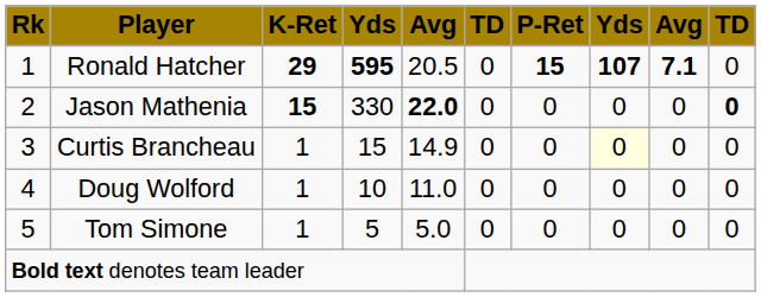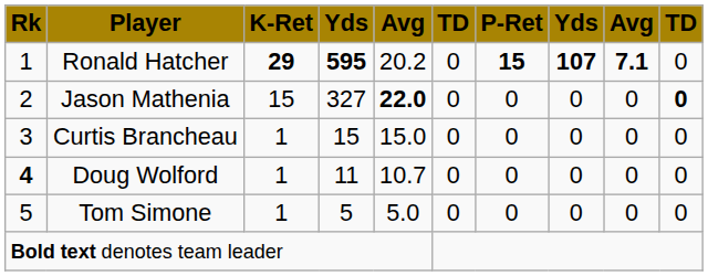 <table class="wikitable" style="width:75%;">
 <tr>
 <th style="background:#A88403;"><span>Rk</span></th>
 <th style="background:#A88403;"><span>Player</span></th>
 <th style="background:#A88403;"><span>K-Ret</span></th>
 <th style="background:#A88403;"><span>Yds</span></th>
 <th style="background:#A88403;"><span>Avg</span></th>
 <th style="background:#A88403;"><span>TD</span></th>
 <th style="background:#A88403;"><span>P-Ret</span></th>
 <th style="background:#A88403;"><span>Yds</span></th>
 <th style="background:#A88403;"><span>Avg</span></th>
 <th style="background:#A88403;"><span>TD</span></th>
 </tr>
 <tr style="text-align:center;">
 <td>1</td>
 <td>Ronald Hatcher</td>
 <td><strong>29</strong></td>
 <td><strong>595</strong></td>
-<td>20.5</td>
+<td>20.2</td>
 <td>0</td>
 <td><strong>15</strong></td>
 <td><strong>107</strong></td>
 <td><strong>7.1</strong></td>
 <td>0</td>
 </tr>
 <tr align="center">
 <td>2</td>
 <td>Jason Mathenia</td>
-<td><strong>15</strong></td>
-<td>330</td>
+<td>15</td>
+<td>327</td>
 <td><strong>22.0</strong></td>
 <td>0</td>
 <td>0</td>
 <td>0</td>
 <td>0</td>
 <td><strong>0</strong></td>
 </tr>
 <tr align="center">
 <td>3</td>
 <td>Curtis Brancheau</td>
 <td>1</td>
 <td>15</td>
-<td>14.9</td>
+<td>15.0</td>
 <td>0</td>
 <td>0</td>
-<td style="background: lightyellow;">0</td>
+<td>0</td>
 <td>0</td>
 <td>0</td>
 </tr>
 <tr align="center">
-<td>4</td>
+<td><strong>4</strong></td>
 <td>Doug Wolford</td>
 <td>1</td>
-<td>10</td>
-<td>11.0</td>
+<td>11</td>
+<td>10.7</td>
 <td>0</td>
 <td>0</td>
 <td>0</td>
 <td>0</td>
 <td>0</td>
 </tr>
 <tr align="center">
 <td>5</td>
 <td>Tom Simone</td>
 <td>1</td>
 <td>5</td>
 <td>5.0</td>
 <td>0</td>
 <td>0</td>
 <td>0</td>
 <td>0</td>
 <td>0</td>
 </tr>
 <tr>
 <td colspan=5><small><strong>Bold text</strong> denotes team leader</small></td>
 </tr>
 </table>
